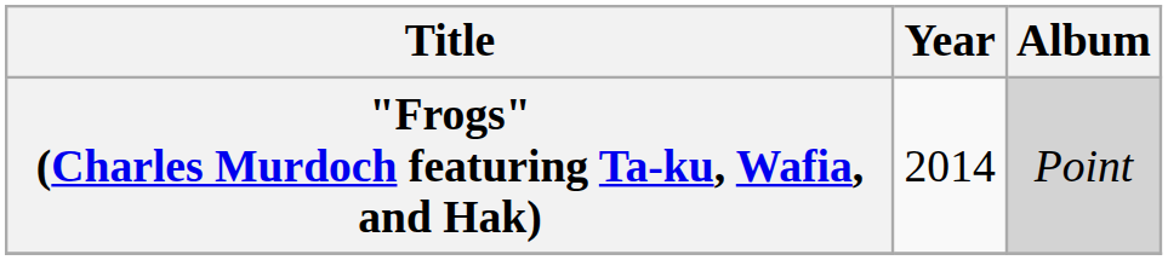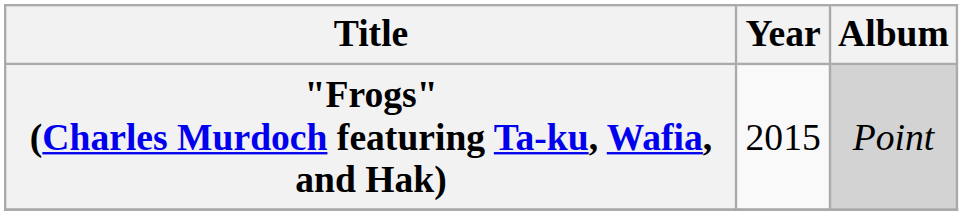 <table class="wikitable plainrowheaders" style="text-align:center;">
 <tr>
 <th scope="col" style="width:19em;">Title</th>
 <th scope="col">Year</th>
 <th scope="col">Album</th>
 </tr>
 <tr>
 <th scope="row">"Frogs"<br><span>(<a href='#'>Charles Murdoch</a> featuring <a href='#'>Ta-ku</a>, <a href='#'>Wafia</a>, and Hak)</span></th>
-<td>2014</td>
+<td>2015</td>
 <td style="background: lightgrey;"><em>Point</em></td>
 </tr>
 <tr>
 </tr>
 </table>
